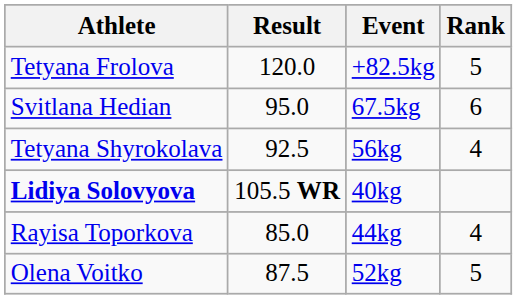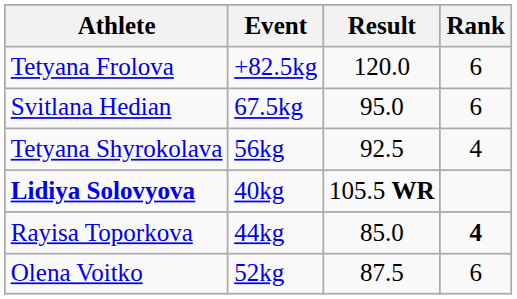 <table class=wikitable style="font-size:90%">
 <tr>
 <th>Athlete</th>
+<th>Event</th>
 <th>Result</th>
-<th>Event</th>
 <th>Rank</th>
 </tr>
 <tr>
 <td><a href='#'>Tetyana Frolova</a></td>
+<td><a href='#'>+82.5kg</a></td>
 <td style="text-align:center;">120.0</td>
-<td><a href='#'>+82.5kg</a></td>
-<td style="text-align:center;">5</td>
+<td style="text-align:center;">6</td>
 </tr>
 <tr>
 <td><a href='#'>Svitlana Hedian</a></td>
+<td><a href='#'>67.5kg</a></td>
 <td style="text-align:center;">95.0</td>
-<td><a href='#'>67.5kg</a></td>
 <td style="text-align:center;">6</td>
 </tr>
 <tr>
 <td><a href='#'>Tetyana Shyrokolava</a></td>
+<td><a href='#'>56kg</a></td>
 <td style="text-align:center;">92.5</td>
-<td><a href='#'>56kg</a></td>
 <td style="text-align:center;">4</td>
 </tr>
 <tr>
 <td><strong><a href='#'>Lidiya Solovyova</a></strong></td>
+<td><a href='#'>40kg</a></td>
 <td style="text-align:center;">105.5 <strong>WR</strong></td>
-<td><a href='#'>40kg</a></td>
 <td style="text-align:center;"></td>
 </tr>
 <tr>
 <td><a href='#'>Rayisa Toporkova</a></td>
+<td><a href='#'>44kg</a></td>
 <td style="text-align:center;">85.0</td>
-<td><a href='#'>44kg</a></td>
-<td style="text-align:center;">4</td>
+<td style="text-align:center;"><strong>4</strong></td>
 </tr>
 <tr>
 <td><a href='#'>Olena Voitko</a></td>
+<td><a href='#'>52kg</a></td>
 <td style="text-align:center;">87.5</td>
-<td><a href='#'>52kg</a></td>
-<td style="text-align:center;">5</td>
+<td style="text-align:center;">6</td>
 </tr>
 </table>
